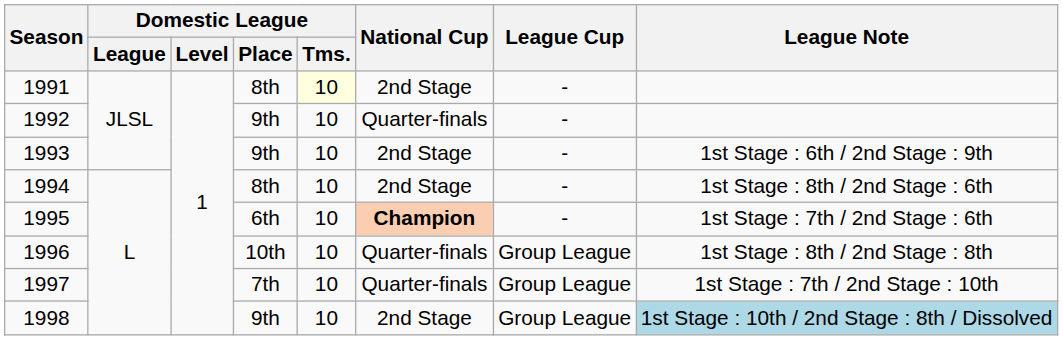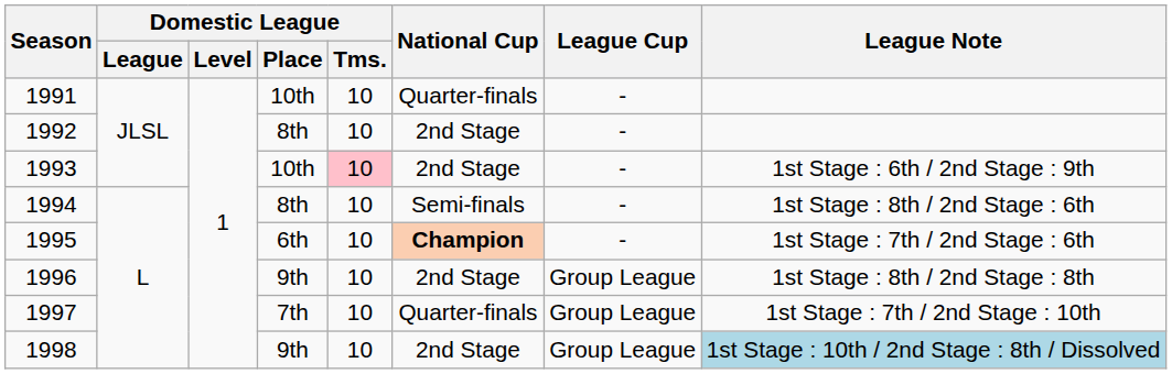 <table class="wikitable" style="text-align:center;">
 <tr style="background:#f0f6fa;">
 <th rowspan="2"><strong>Season</strong></th>
 <th colspan="4"><strong>Domestic League</strong></th>
 <th rowspan="2"><strong>National Cup</strong></th>
 <th rowspan="2"><strong>League Cup</strong></th>
 <th rowspan="2"><strong>League Note</strong></th>
 </tr>
 <tr>
 <th>League</th>
 <th>Level</th>
 <th>Place</th>
 <th>Tms.</th>
 </tr>
 <tr>
 <td>1991</td>
 <td rowspan="3">JLSL</td>
 <td rowspan="8">1</td>
-<td>8th</td>
-<td style="background: lightyellow;">10</td>
-<td>2nd Stage</td>
-<td>-</td>
-<td></td>
-</tr>
-<tr>
-<td>1992</td>
-<td>9th</td>
+<td>10th</td>
 <td>10</td>
 <td>Quarter-finals</td>
 <td>-</td>
 <td></td>
 </tr>
 <tr>
+<td>1992</td>
+<td>8th</td>
+<td>10</td>
+<td>2nd Stage</td>
+<td>-</td>
+<td></td>
+</tr>
+<tr>
 <td>1993</td>
-<td>9th</td>
-<td>10</td>
+<td>10th</td>
+<td style="background: pink;">10</td>
 <td>2nd Stage</td>
 <td>-</td>
 <td>1st Stage : 6th / 2nd Stage : 9th</td>
 </tr>
 <tr>
 <td>1994</td>
 <td rowspan="5">L</td>
 <td>8th</td>
 <td>10</td>
-<td>2nd Stage</td>
+<td>Semi-finals</td>
 <td>-</td>
 <td>1st Stage : 8th / 2nd Stage : 6th</td>
 </tr>
 <tr>
 <td>1995</td>
 <td>6th</td>
 <td>10</td>
 <td style="background-color:#FBCEB1"><strong>Champion</strong></td>
 <td>-</td>
 <td>1st Stage : 7th / 2nd Stage : 6th</td>
 </tr>
 <tr>
 <td>1996</td>
-<td>10th</td>
+<td>9th</td>
 <td>10</td>
-<td>Quarter-finals</td>
+<td>2nd Stage</td>
 <td>Group League</td>
 <td>1st Stage : 8th / 2nd Stage : 8th</td>
 </tr>
 <tr>
 <td>1997</td>
 <td>7th</td>
 <td>10</td>
 <td>Quarter-finals</td>
 <td>Group League</td>
 <td>1st Stage : 7th / 2nd Stage : 10th</td>
 </tr>
 <tr>
 <td>1998</td>
 <td>9th</td>
 <td>10</td>
 <td>2nd Stage</td>
 <td>Group League</td>
 <td style="background: lightblue;">1st Stage : 10th / 2nd Stage : 8th / Dissolved</td>
 </tr>
 </table>
